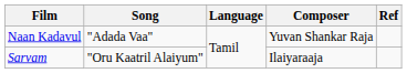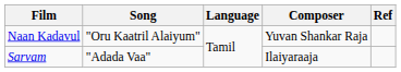 <table class="wikitable sortable" style="font-size:95%;">
 <tr>
 <th>Film</th>
 <th>Song</th>
 <th>Language</th>
 <th>Composer</th>
 <th>Ref</th>
 </tr>
 <tr>
 <td><a href='#'>Naan Kadavul</a></td>
-<td>"Adada Vaa"</td>
+<td>"Oru Kaatril Alaiyum"</td>
 <td rowspan="2">Tamil</td>
 <td>Yuvan Shankar Raja</td>
 <td></td>
 </tr>
 <tr>
 <td><em><a href='#'>Sarvam</a></em></td>
-<td>"Oru Kaatril Alaiyum"</td>
+<td>"Adada Vaa"</td>
 <td>Ilaiyaraaja</td>
 <td></td>
 </tr>
 </table>
